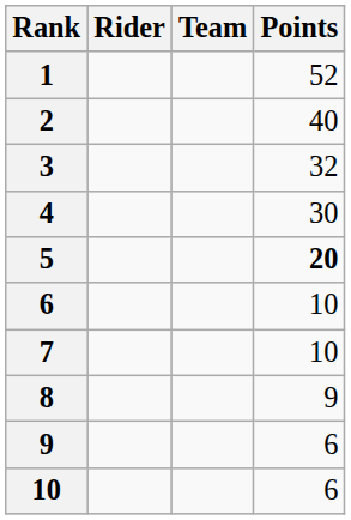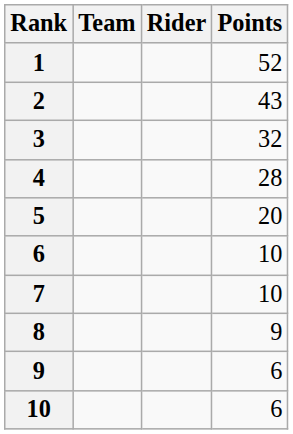 <table class="wikitable" margin-bottom:0;">
 <tr>
 <th scope="col">Rank</th>
+<th scope="col">Team</th>
 <th scope="col">Rider</th>
-<th scope="col">Team</th>
 <th scope="col">Points</th>
 </tr>
 <tr>
 <th scope="row">1</th>
+<td></td>
 <td> </td>
-<td></td>
 <td align="right">52</td>
 </tr>
 <tr>
 <th scope="row">2</th>
 <td></td>
 <td></td>
-<td align="right">40</td>
+<td align="right">43</td>
 </tr>
 <tr>
 <th scope="row">3</th>
+<td></td>
 <td> </td>
-<td></td>
 <td align="right">32</td>
 </tr>
 <tr>
 <th scope="row">4</th>
 <td></td>
 <td></td>
-<td align="right">30</td>
+<td align="right">28</td>
 </tr>
 <tr>
 <th scope="row">5</th>
+<td></td>
 <td>  </td>
-<td></td>
-<td align="right"><strong>20</strong></td>
+<td align="right">20</td>
 </tr>
 <tr>
 <th scope="row">6</th>
 <td></td>
 <td></td>
 <td align="right">10</td>
 </tr>
 <tr>
 <th scope="row">7</th>
+<td></td>
 <td> </td>
-<td></td>
 <td align="right">10</td>
 </tr>
 <tr>
 <th scope="row">8</th>
 <td></td>
 <td></td>
 <td align="right">9</td>
 </tr>
 <tr>
 <th scope="row">9</th>
 <td></td>
 <td></td>
 <td align="right">6</td>
 </tr>
 <tr>
 <th scope="row">10</th>
 <td></td>
 <td></td>
 <td align="right">6</td>
 </tr>
 </table>
